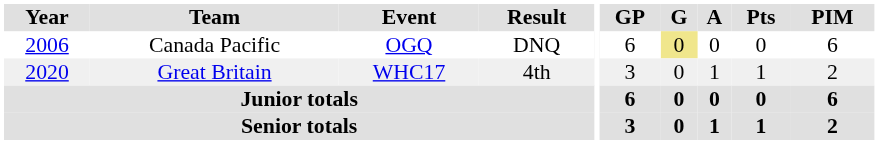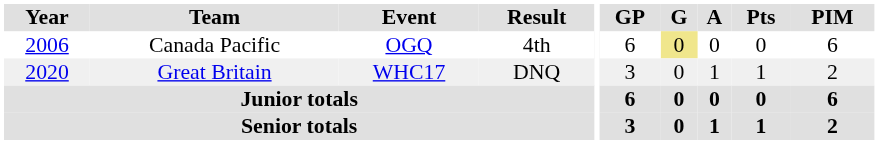 <table border="0" cellpadding="1" cellspacing="0" ID="Table3" style="text-align:center; width:40em">
 <tr ALIGN="center" bgcolor="#e0e0e0">
 <th>Year</th>
 <th>Team</th>
 <th>Event</th>
 <th>Result</th>
 <th rowspan="99" bgcolor="#ffffff"></th>
 <th>GP</th>
 <th>G</th>
 <th>A</th>
 <th>Pts</th>
 <th>PIM</th>
 </tr>
 <tr ALIGN="center">
 <td><a href='#'>2006</a></td>
 <td>Canada Pacific</td>
 <td><a href='#'>OGQ</a></td>
-<td>DNQ</td>
+<td>4th</td>
 <td>6</td>
 <td style="background: khaki;">0</td>
 <td>0</td>
 <td>0</td>
 <td>6</td>
 </tr>
 <tr bgcolor="#f0f0f0">
 <td><a href='#'>2020</a></td>
 <td><a href='#'>Great Britain</a></td>
 <td><a href='#'>WHC17</a></td>
-<td>4th</td>
+<td>DNQ</td>
 <td>3</td>
 <td>0</td>
 <td>1</td>
 <td>1</td>
 <td>2</td>
 </tr>
 <tr bgcolor="#e0e0e0">
 <th colspan="4">Junior totals</th>
 <th>6</th>
 <th>0</th>
 <th>0</th>
 <th>0</th>
 <th>6</th>
 </tr>
 <tr bgcolor="#e0e0e0">
 <th colspan="4">Senior totals</th>
 <th>3</th>
 <th>0</th>
 <th>1</th>
 <th>1</th>
 <th>2</th>
 </tr>
 </table>
